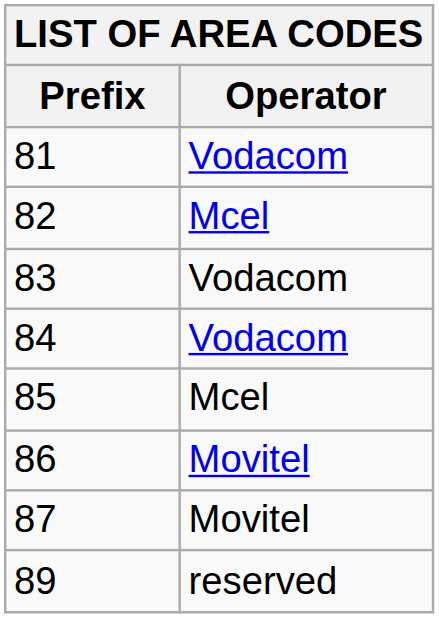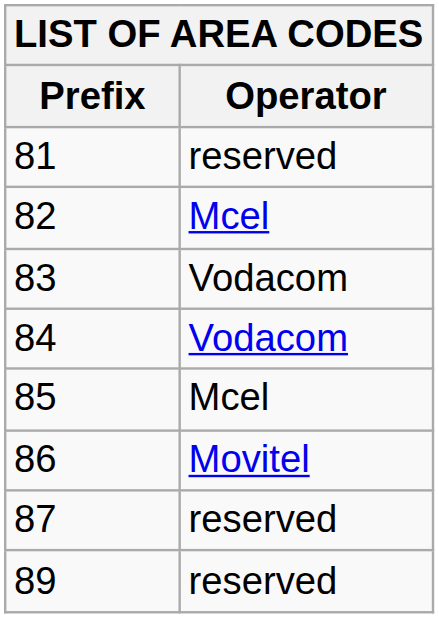 <table class="wikitable sortable">
 <tr>
 <th colspan="2">LIST OF AREA CODES</th>
 </tr>
 <tr>
 <th>Prefix</th>
 <th>Operator</th>
 </tr>
 <tr>
 <td>81</td>
-<td><a href='#'>Vodacom</a></td>
+<td>reserved</td>
 </tr>
 <tr>
 <td>82</td>
 <td><a href='#'>Mcel</a></td>
 </tr>
 <tr>
 <td>83</td>
 <td>Vodacom</td>
 </tr>
 <tr>
 <td>84</td>
 <td><a href='#'>Vodacom</a></td>
 </tr>
 <tr>
 <td>85</td>
 <td Telecomunicações de Moçambique>Mcel</td>
 </tr>
 <tr>
 <td>86</td>
 <td><a href='#'>Movitel</a></td>
 </tr>
 <tr>
 <td>87</td>
-<td>Movitel</td>
+<td>reserved</td>
 </tr>
 <tr>
 <td>89</td>
 <td>reserved</td>
 </tr>
 </table>
